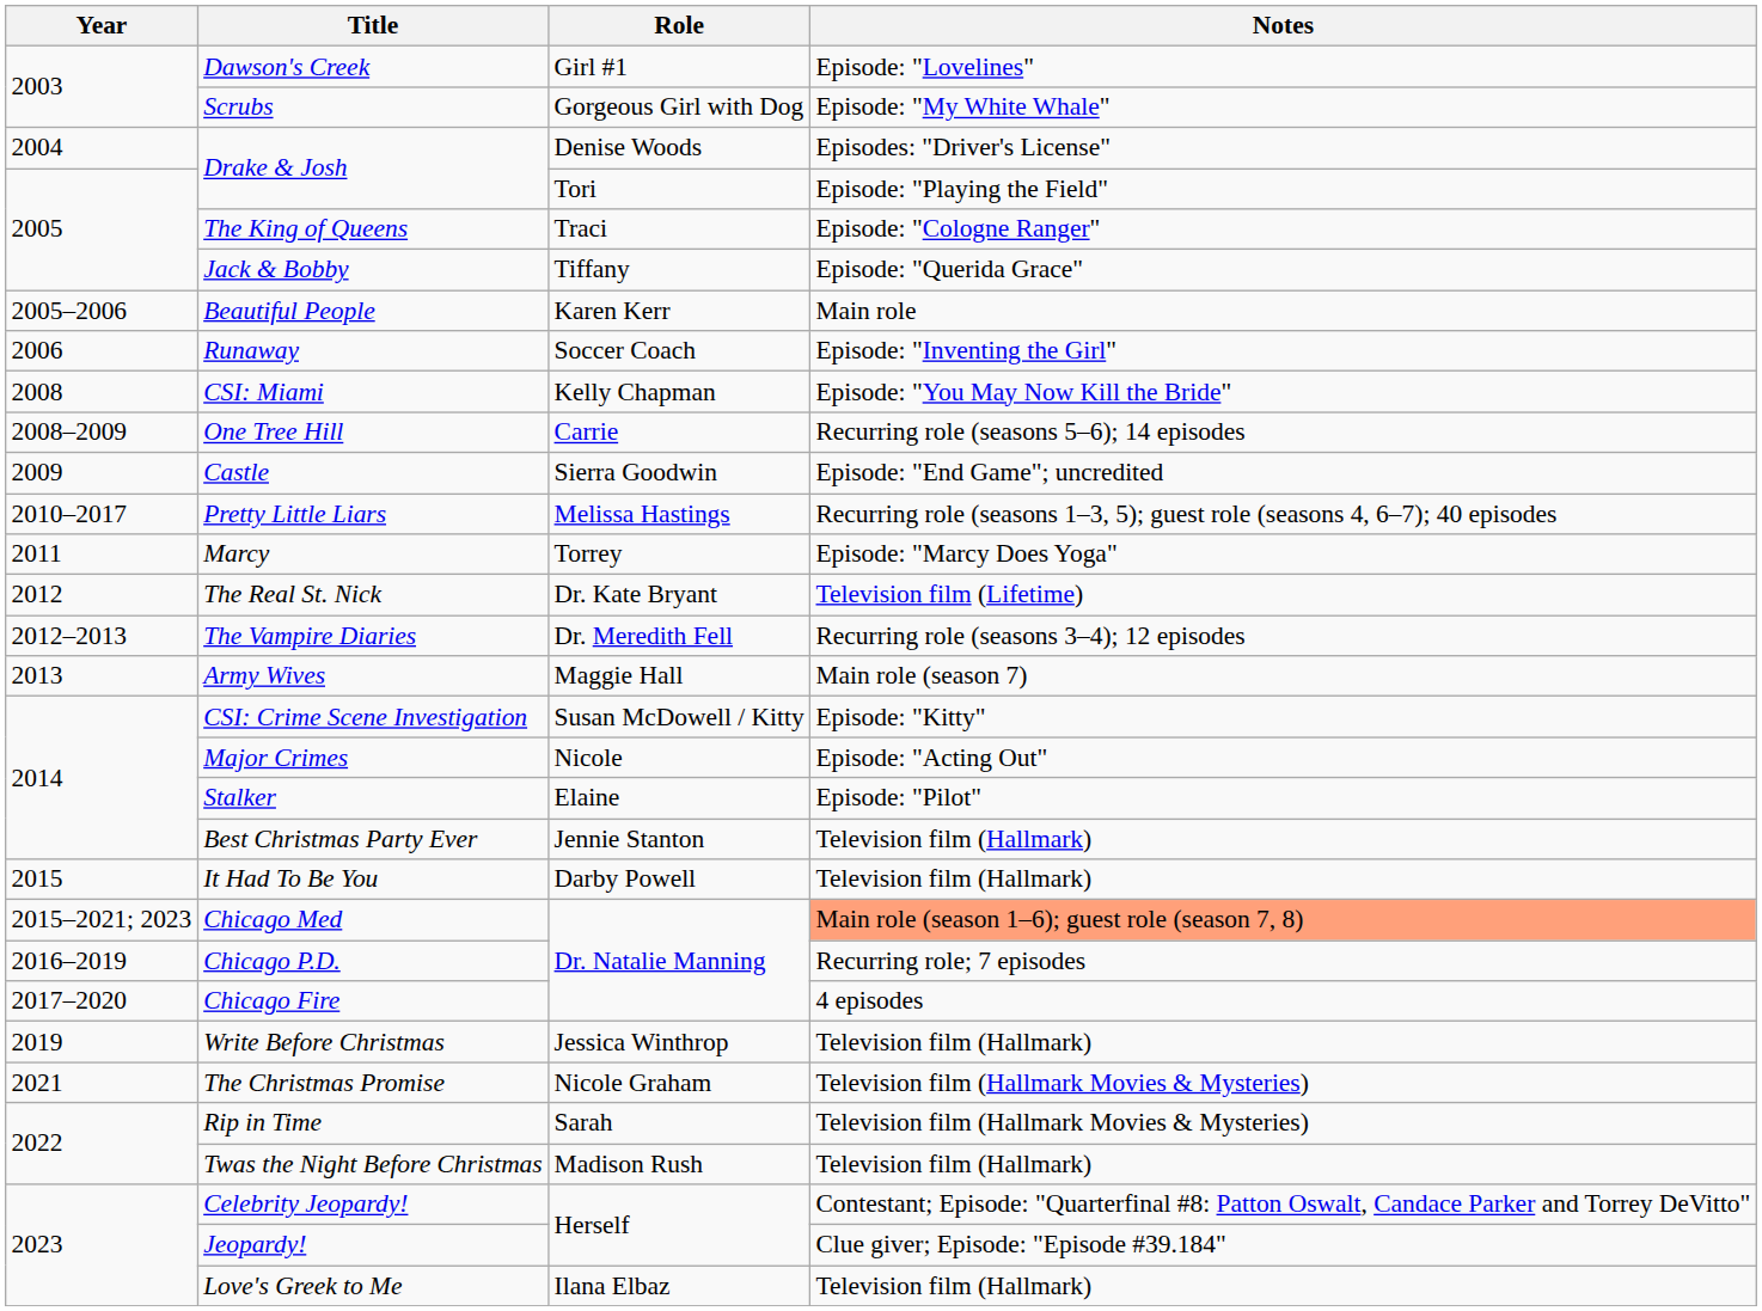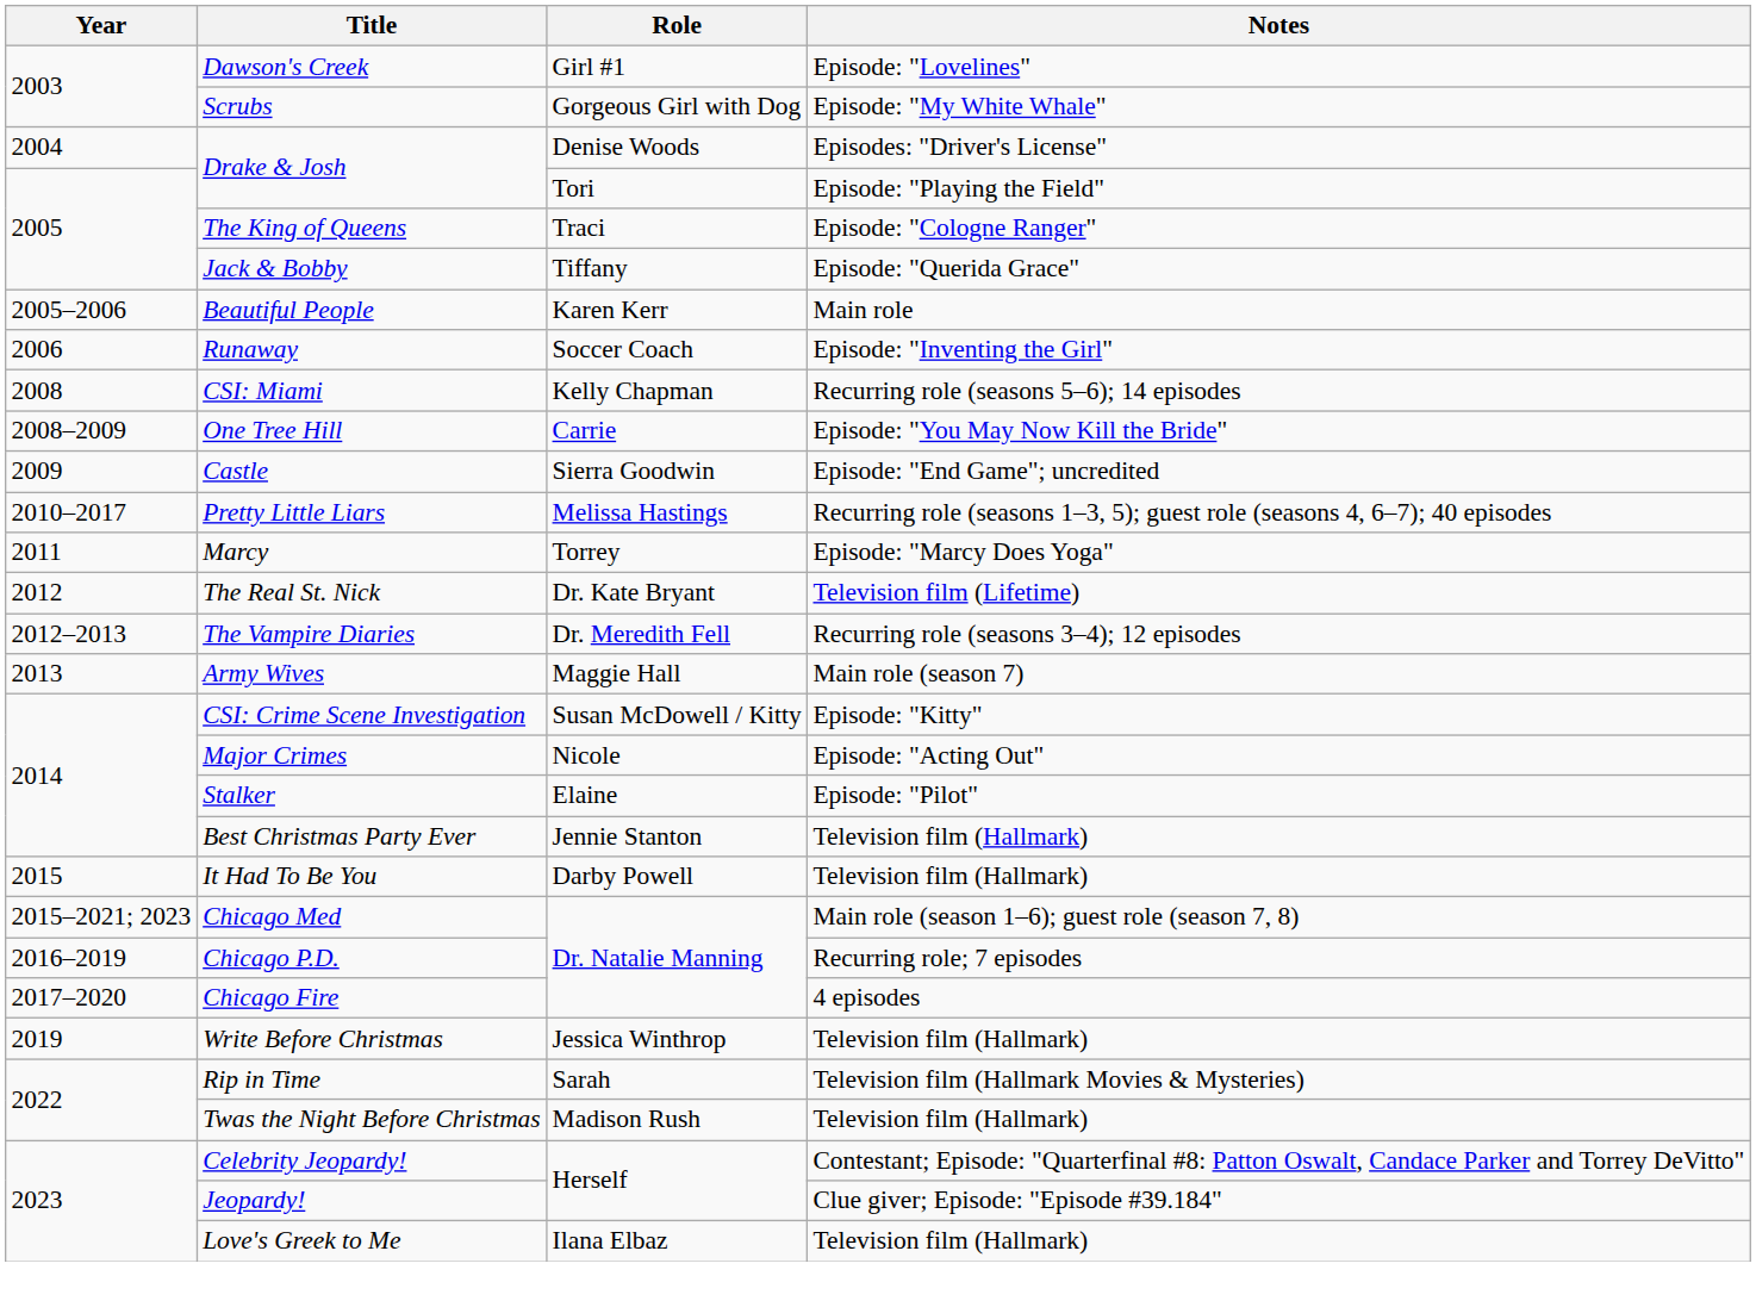 <table class="wikitable sortable">
 <tr>
 <th>Year</th>
 <th>Title</th>
 <th>Role</th>
 <th class="unsortable">Notes</th>
 </tr>
 <tr>
 <td rowspan="2">2003</td>
 <td><em><a href='#'>Dawson's Creek</a></em></td>
 <td>Girl #1</td>
 <td>Episode: "<a href='#'>Lovelines</a>"</td>
 </tr>
 <tr>
 <td><em><a href='#'>Scrubs</a></em></td>
 <td>Gorgeous Girl with Dog</td>
 <td>Episode: "<a href='#'>My White Whale</a>"</td>
 </tr>
 <tr>
 <td>2004</td>
 <td rowspan="2"><em><a href='#'>Drake & Josh</a></em></td>
 <td>Denise Woods</td>
 <td>Episodes: "Driver's License"</td>
 </tr>
 <tr>
 <td rowspan="3">2005</td>
 <td>Tori</td>
 <td>Episode: "Playing the Field"</td>
 </tr>
 <tr>
 <td><em><a href='#'>The King of Queens</a></em></td>
 <td>Traci</td>
 <td>Episode: "<a href='#'>Cologne Ranger</a>"</td>
 </tr>
 <tr>
 <td><em><a href='#'>Jack & Bobby</a></em></td>
 <td>Tiffany</td>
 <td>Episode: "Querida Grace"</td>
 </tr>
 <tr>
 <td>2005–2006</td>
 <td><em><a href='#'>Beautiful People</a></em></td>
 <td>Karen Kerr</td>
 <td>Main role</td>
 </tr>
 <tr>
 <td>2006</td>
 <td><em><a href='#'>Runaway</a></em></td>
 <td>Soccer Coach</td>
 <td>Episode: "<a href='#'>Inventing the Girl</a>"</td>
 </tr>
 <tr>
 <td>2008</td>
 <td><em><a href='#'>CSI: Miami</a></em></td>
 <td>Kelly Chapman</td>
-<td>Episode: "<a href='#'>You May Now Kill the Bride</a>"</td>
+<td>Recurring role (seasons 5–6); 14 episodes</td>
 </tr>
 <tr>
 <td>2008–2009</td>
 <td><em><a href='#'>One Tree Hill</a></em></td>
 <td><a href='#'>Carrie</a></td>
-<td>Recurring role (seasons 5–6); 14 episodes</td>
+<td>Episode: "<a href='#'>You May Now Kill the Bride</a>"</td>
 </tr>
 <tr>
 <td>2009</td>
 <td><em><a href='#'>Castle</a></em></td>
 <td>Sierra Goodwin</td>
 <td>Episode: "End Game"; uncredited</td>
 </tr>
 <tr>
 <td>2010–2017</td>
 <td><em><a href='#'>Pretty Little Liars</a></em></td>
 <td><a href='#'>Melissa Hastings</a></td>
 <td>Recurring role (seasons 1–3, 5); guest role (seasons 4, 6–7); 40 episodes</td>
 </tr>
 <tr>
 <td>2011</td>
 <td><em>Marcy</em></td>
 <td>Torrey</td>
 <td>Episode: "Marcy Does Yoga"</td>
 </tr>
 <tr>
 <td>2012</td>
 <td><em>The Real St. Nick</em></td>
 <td>Dr. Kate Bryant</td>
 <td><a href='#'>Television film</a> (<a href='#'>Lifetime</a>)</td>
 </tr>
 <tr>
 <td>2012–2013</td>
 <td><em><a href='#'>The Vampire Diaries</a></em></td>
 <td>Dr. <a href='#'>Meredith Fell</a></td>
 <td>Recurring role (seasons 3–4); 12 episodes</td>
 </tr>
 <tr>
 <td>2013</td>
 <td><em><a href='#'>Army Wives</a></em></td>
 <td>Maggie Hall</td>
 <td>Main role (season 7)</td>
 </tr>
 <tr>
 <td rowspan="4">2014</td>
 <td><em><a href='#'>CSI: Crime Scene Investigation</a></em></td>
 <td>Susan McDowell / Kitty</td>
 <td>Episode: "Kitty"</td>
 </tr>
 <tr>
 <td><em><a href='#'>Major Crimes</a></em></td>
 <td>Nicole</td>
 <td>Episode: "Acting Out"</td>
 </tr>
 <tr>
 <td><em><a href='#'>Stalker</a></em></td>
 <td>Elaine</td>
 <td>Episode: "Pilot"</td>
 </tr>
 <tr>
 <td><em>Best Christmas Party Ever</em></td>
 <td>Jennie Stanton</td>
 <td>Television film (<a href='#'>Hallmark</a>)</td>
 </tr>
 <tr>
 <td>2015</td>
 <td><em>It Had To Be You</em></td>
 <td>Darby Powell</td>
 <td>Television film (Hallmark)</td>
 </tr>
 <tr>
 <td>2015–2021; 2023</td>
 <td><em><a href='#'>Chicago Med</a></em></td>
 <td rowspan="3"><a href='#'>Dr. Natalie Manning</a></td>
-<td style="background: lightsalmon;">Main role (season 1–6); guest role (season 7, 8)</td>
+<td>Main role (season 1–6); guest role (season 7, 8)</td>
 </tr>
 <tr>
 <td>2016–2019</td>
 <td><em><a href='#'>Chicago P.D.</a></em></td>
 <td>Recurring role; 7 episodes</td>
 </tr>
 <tr>
 <td>2017–2020</td>
 <td><em><a href='#'>Chicago Fire</a></em></td>
 <td>4 episodes</td>
 </tr>
 <tr>
 <td>2019</td>
 <td><em>Write Before Christmas</em></td>
 <td>Jessica Winthrop</td>
 <td>Television film (Hallmark)</td>
-</tr>
-<tr>
-<td>2021</td>
-<td><em>The Christmas Promise</em></td>
-<td>Nicole Graham</td>
-<td>Television film (<a href='#'>Hallmark Movies & Mysteries</a>)</td>
 </tr>
 <tr>
 <td rowspan="2">2022</td>
 <td><em>Rip in Time</em></td>
 <td>Sarah</td>
 <td>Television film (Hallmark Movies & Mysteries)</td>
 </tr>
 <tr>
 <td><em>Twas the Night Before Christmas</em></td>
 <td>Madison Rush</td>
 <td>Television film (Hallmark)</td>
 </tr>
 <tr>
 <td rowspan="3">2023</td>
 <td><em><a href='#'>Celebrity Jeopardy!</a></em></td>
 <td rowspan="2">Herself</td>
 <td>Contestant; Episode: "Quarterfinal #8: <a href='#'>Patton Oswalt</a>, <a href='#'>Candace Parker</a> and Torrey DeVitto"</td>
 </tr>
 <tr>
 <td><em><a href='#'>Jeopardy!</a></em></td>
 <td>Clue giver; Episode: "Episode #39.184"</td>
 </tr>
 <tr>
 <td><em>Love's Greek to Me</em></td>
 <td>Ilana Elbaz</td>
 <td>Television film (Hallmark)</td>
 </tr>
 </table>
